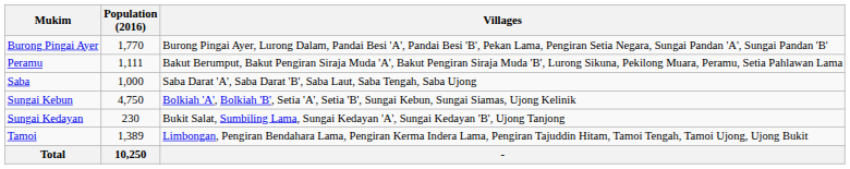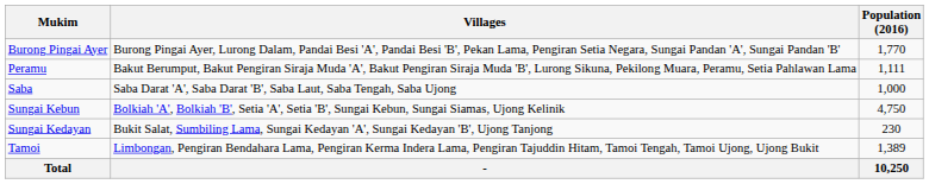 <table class="wikitable">
 <tr>
 <th>Mukim</th>
+<th>Villages</th>
 <th>Population<br>(2016)</th>
-<th>Villages</th>
 </tr>
 <tr>
 <td><a href='#'>Burong Pingai Ayer</a></td>
+<td>Burong Pingai Ayer, Lurong Dalam, Pandai Besi 'A', Pandai Besi 'B', Pekan Lama, Pengiran Setia Negara, Sungai Pandan 'A', Sungai Pandan 'B'</td>
 <td align="center">1,770</td>
-<td>Burong Pingai Ayer, Lurong Dalam, Pandai Besi 'A', Pandai Besi 'B', Pekan Lama, Pengiran Setia Negara, Sungai Pandan 'A', Sungai Pandan 'B'</td>
 </tr>
 <tr>
 <td><a href='#'>Peramu</a></td>
+<td>Bakut Berumput, Bakut Pengiran Siraja Muda 'A', Bakut Pengiran Siraja Muda 'B', Lurong Sikuna, Pekilong Muara, Peramu, Setia Pahlawan Lama</td>
 <td align="center">1,111</td>
-<td>Bakut Berumput, Bakut Pengiran Siraja Muda 'A', Bakut Pengiran Siraja Muda 'B', Lurong Sikuna, Pekilong Muara, Peramu, Setia Pahlawan Lama</td>
 </tr>
 <tr>
 <td><a href='#'>Saba</a></td>
+<td>Saba Darat 'A', Saba Darat 'B', Saba Laut, Saba Tengah, Saba Ujong</td>
 <td align="center">1,000</td>
-<td>Saba Darat 'A', Saba Darat 'B', Saba Laut, Saba Tengah, Saba Ujong</td>
 </tr>
 <tr>
 <td><a href='#'>Sungai Kebun</a></td>
+<td><a href='#'>Bolkiah 'A'</a>, <a href='#'>Bolkiah 'B'</a>, Setia 'A', Setia 'B', Sungai Kebun, Sungai Siamas, Ujong Kelinik</td>
 <td align="center">4,750</td>
-<td><a href='#'>Bolkiah 'A'</a>, <a href='#'>Bolkiah 'B'</a>, Setia 'A', Setia 'B', Sungai Kebun, Sungai Siamas, Ujong Kelinik</td>
 </tr>
 <tr>
 <td><a href='#'>Sungai Kedayan</a></td>
+<td>Bukit Salat, <a href='#'>Sumbiling Lama</a>, Sungai Kedayan 'A', Sungai Kedayan 'B', Ujong Tanjong</td>
 <td align="center">230</td>
-<td>Bukit Salat, <a href='#'>Sumbiling Lama</a>, Sungai Kedayan 'A', Sungai Kedayan 'B', Ujong Tanjong</td>
 </tr>
 <tr>
 <td><a href='#'>Tamoi</a></td>
+<td><a href='#'>Limbongan</a>, Pengiran Bendahara Lama, Pengiran Kerma Indera Lama, Pengiran Tajuddin Hitam, Tamoi Tengah, Tamoi Ujong, Ujong Bukit</td>
 <td align="center">1,389</td>
-<td><a href='#'>Limbongan</a>, Pengiran Bendahara Lama, Pengiran Kerma Indera Lama, Pengiran Tajuddin Hitam, Tamoi Tengah, Tamoi Ujong, Ujong Bukit</td>
 </tr>
 <tr>
 <th>Total</th>
+<th>-</th>
 <th>10,250</th>
-<th>-</th>
 </tr>
 </table>
